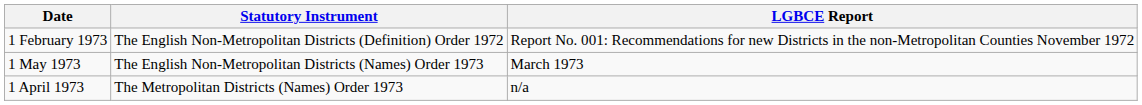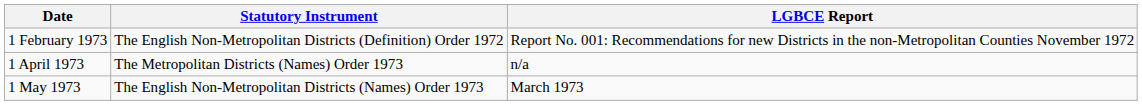 <table class="wikitable sortable">
 <tr>
 <th>Date</th>
 <th><a href='#'>Statutory Instrument</a></th>
 <th><a href='#'>LGBCE</a> Report</th>
 </tr>
 <tr>
 <td>1 February 1973</td>
 <td>The English Non-Metropolitan Districts (Definition) Order 1972</td>
 <td>Report No. 001: Recommendations for new Districts in the non-Metropolitan Counties November 1972</td>
 </tr>
 <tr>
+<td>1 April 1973</td>
+<td>The Metropolitan Districts (Names) Order 1973</td>
+<td>n/a</td>
+</tr>
+<tr>
 <td>1 May 1973</td>
 <td>The English Non-Metropolitan Districts (Names) Order 1973</td>
 <td> March 1973</td>
 </tr>
-<tr>
-<td>1 April 1973</td>
-<td>The Metropolitan Districts (Names) Order 1973</td>
-<td>n/a</td>
-</tr>
 </table>
